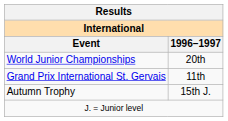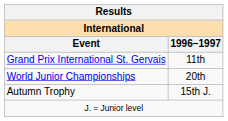 <table class="wikitable" style="text-align:center">
 <tr>
 <th colspan=2 align=center><strong>Results</strong></th>
 </tr>
 <tr>
 <th style="background-color: #ffdead; " colspan=2 align=center><strong>International</strong></th>
 </tr>
 <tr>
 <th>Event</th>
 <th>1996–1997</th>
 </tr>
 <tr>
+<td align=left><a href='#'>Grand Prix International St. Gervais</a></td>
+<td>11th</td>
+</tr>
+<tr>
 <td align=left><a href='#'>World Junior Championships</a></td>
 <td>20th</td>
-</tr>
-<tr>
-<td align=left><a href='#'>Grand Prix International St. Gervais</a></td>
-<td>11th</td>
 </tr>
 <tr>
 <td align=left>Autumn Trophy</td>
 <td>15th J.</td>
 </tr>
 <tr>
 <td colspan=2 align=center><small> J. = Junior level </small></td>
 </tr>
 </table>
